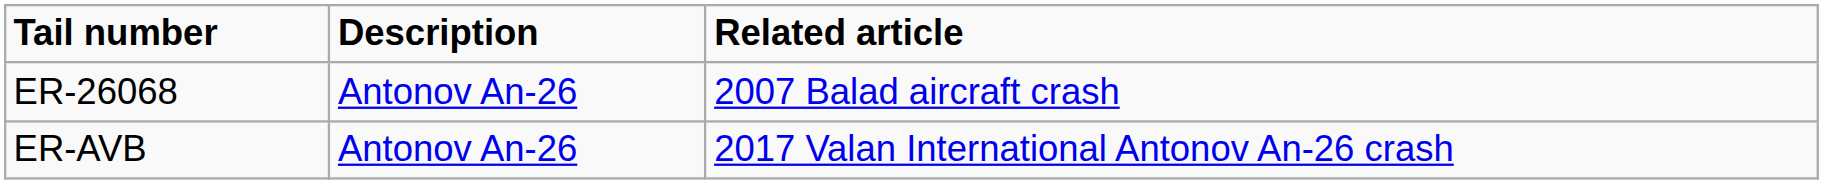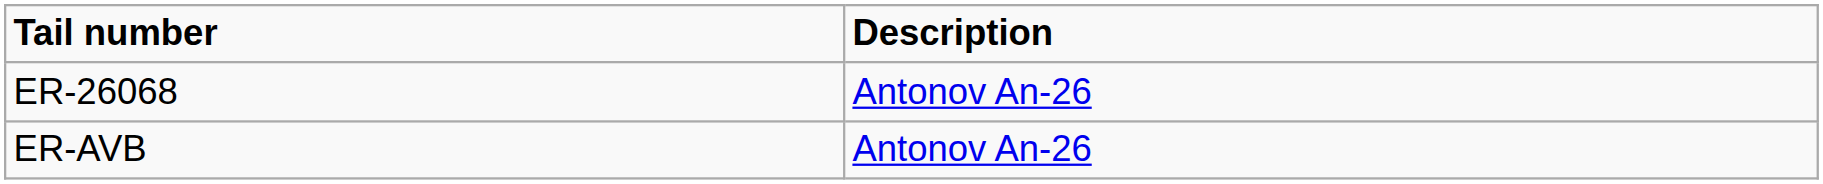 <table class="wikitable" width="90%">
 <tr>
 <td><strong>Tail number</strong></td>
 <td><strong>Description</strong></td>
-<td><strong>Related article</strong></td>
 </tr>
 <tr>
 <td>ER-26068</td>
 <td><a href='#'>Antonov An-26</a></td>
-<td><a href='#'>2007 Balad aircraft crash</a></td>
 </tr>
 <tr>
 <td>ER-AVB</td>
 <td><a href='#'>Antonov An-26</a></td>
-<td><a href='#'>2017 Valan International Antonov An-26 crash</a></td>
 </tr>
 </table>
